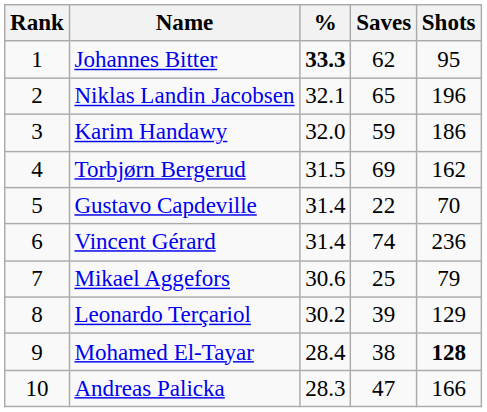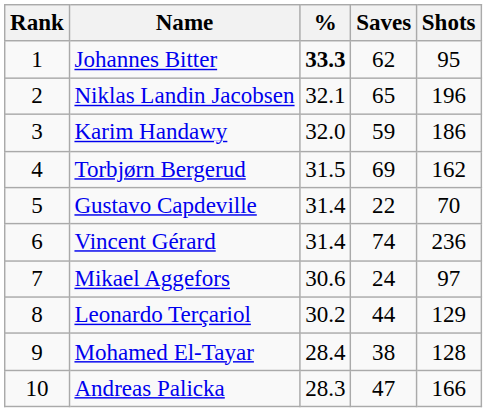 <table class="wikitable sortable" style="text-align: center;">
 <tr>
 <th>Rank</th>
 <th>Name</th>
 <th>%</th>
 <th>Saves</th>
 <th>Shots</th>
 </tr>
 <tr>
 <td>1</td>
 <td style="text-align: left;"> <a href='#'>Johannes Bitter</a></td>
 <td><strong>33.3</strong></td>
 <td>62</td>
 <td>95</td>
 </tr>
 <tr>
 <td>2</td>
 <td style="text-align: left;"> <a href='#'>Niklas Landin Jacobsen</a></td>
 <td>32.1</td>
 <td>65</td>
 <td>196</td>
 </tr>
 <tr>
 <td>3</td>
 <td style="text-align: left;"> <a href='#'>Karim Handawy</a></td>
 <td>32.0</td>
 <td>59</td>
 <td>186</td>
 </tr>
 <tr>
 <td>4</td>
 <td style="text-align: left;"> <a href='#'>Torbjørn Bergerud</a></td>
 <td>31.5</td>
 <td>69</td>
 <td>162</td>
 </tr>
 <tr>
 <td>5</td>
 <td style="text-align: left;"> <a href='#'>Gustavo Capdeville</a></td>
 <td>31.4</td>
 <td>22</td>
 <td>70</td>
 </tr>
 <tr>
 <td>6</td>
 <td style="text-align: left;"> <a href='#'>Vincent Gérard</a></td>
 <td>31.4</td>
 <td>74</td>
 <td>236</td>
 </tr>
 <tr>
 <td>7</td>
 <td style="text-align: left;"> <a href='#'>Mikael Aggefors</a></td>
 <td>30.6</td>
-<td>25</td>
-<td>79</td>
+<td>24</td>
+<td>97</td>
 </tr>
 <tr>
 <td>8</td>
 <td style="text-align: left;"> <a href='#'>Leonardo Terçariol</a></td>
 <td>30.2</td>
-<td>39</td>
+<td>44</td>
 <td>129</td>
 </tr>
 <tr>
 <td>9</td>
 <td style="text-align: left;"> <a href='#'>Mohamed El-Tayar</a></td>
 <td>28.4</td>
 <td>38</td>
-<td><strong>128</strong></td>
+<td>128</td>
 </tr>
 <tr>
 <td>10</td>
 <td style="text-align: left;"> <a href='#'>Andreas Palicka</a></td>
 <td>28.3</td>
 <td>47</td>
 <td>166</td>
 </tr>
 </table>
